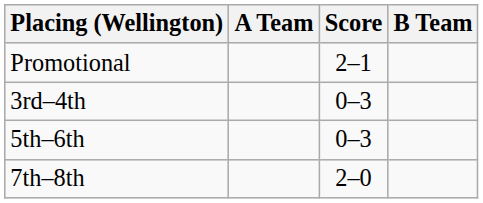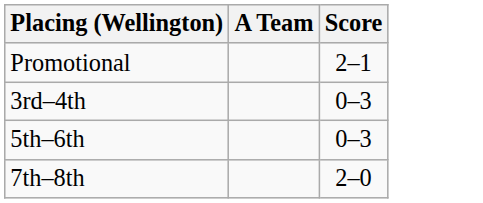 <table class=wikitable style="border:1px solid #AAAAAA;">
 <tr>
 <th>Placing (Wellington)</th>
 <th>A Team</th>
 <th>Score</th>
-<th>B Team</th>
 </tr>
 <tr>
 <td>Promotional</td>
 <td><strong></strong></td>
 <td align="center">2–1</td>
-<td></td>
 </tr>
 <tr>
 <td>3rd–4th</td>
 <td></td>
 <td align="center">0–3</td>
-<td><strong></strong></td>
 </tr>
 <tr>
 <td>5th–6th</td>
 <td></td>
 <td align="center">0–3</td>
-<td><strong></strong></td>
 </tr>
 <tr>
 <td>7th–8th</td>
 <td><strong></strong></td>
 <td align="center">2–0</td>
-<td></td>
 </tr>
 </table>
